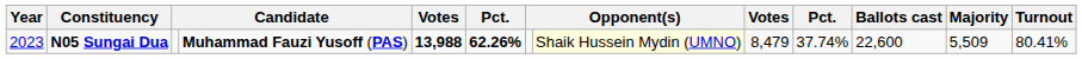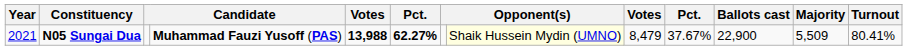 <table class="wikitable" style="margin:0.5em ; font-size:95%">
 <tr>
 <th>Year</th>
 <th>Constituency</th>
 <th colspan="2">Candidate</th>
 <th>Votes</th>
 <th>Pct.</th>
 <th colspan="2">Opponent(s)</th>
 <th>Votes</th>
 <th>Pct.</th>
 <th>Ballots cast</th>
 <th>Majority</th>
 <th>Turnout</th>
 </tr>
 <tr>
-<td><a href='#'>2023</a></td>
+<td><a href='#'>2021</a></td>
 <td><strong>N05 <a href='#'>Sungai Dua</a></strong></td>
 <td bgcolor=></td>
 <td><strong>Muhammad Fauzi Yusoff</strong> (<a href='#'><strong>PAS</strong></a>)</td>
 <td align=right><strong>13,988</strong></td>
-<td><strong>62.26%</strong></td>
+<td><strong>62.27%</strong></td>
 <td></td>
 <td style="background: lightyellow;">Shaik Hussein Mydin (<a href='#'>UMNO</a>)</td>
 <td align=right>8,479</td>
-<td>37.74%</td>
-<td>22,600</td>
+<td>37.67%</td>
+<td>22,900</td>
 <td>5,509</td>
 <td>80.41%</td>
 </tr>
 </table>
